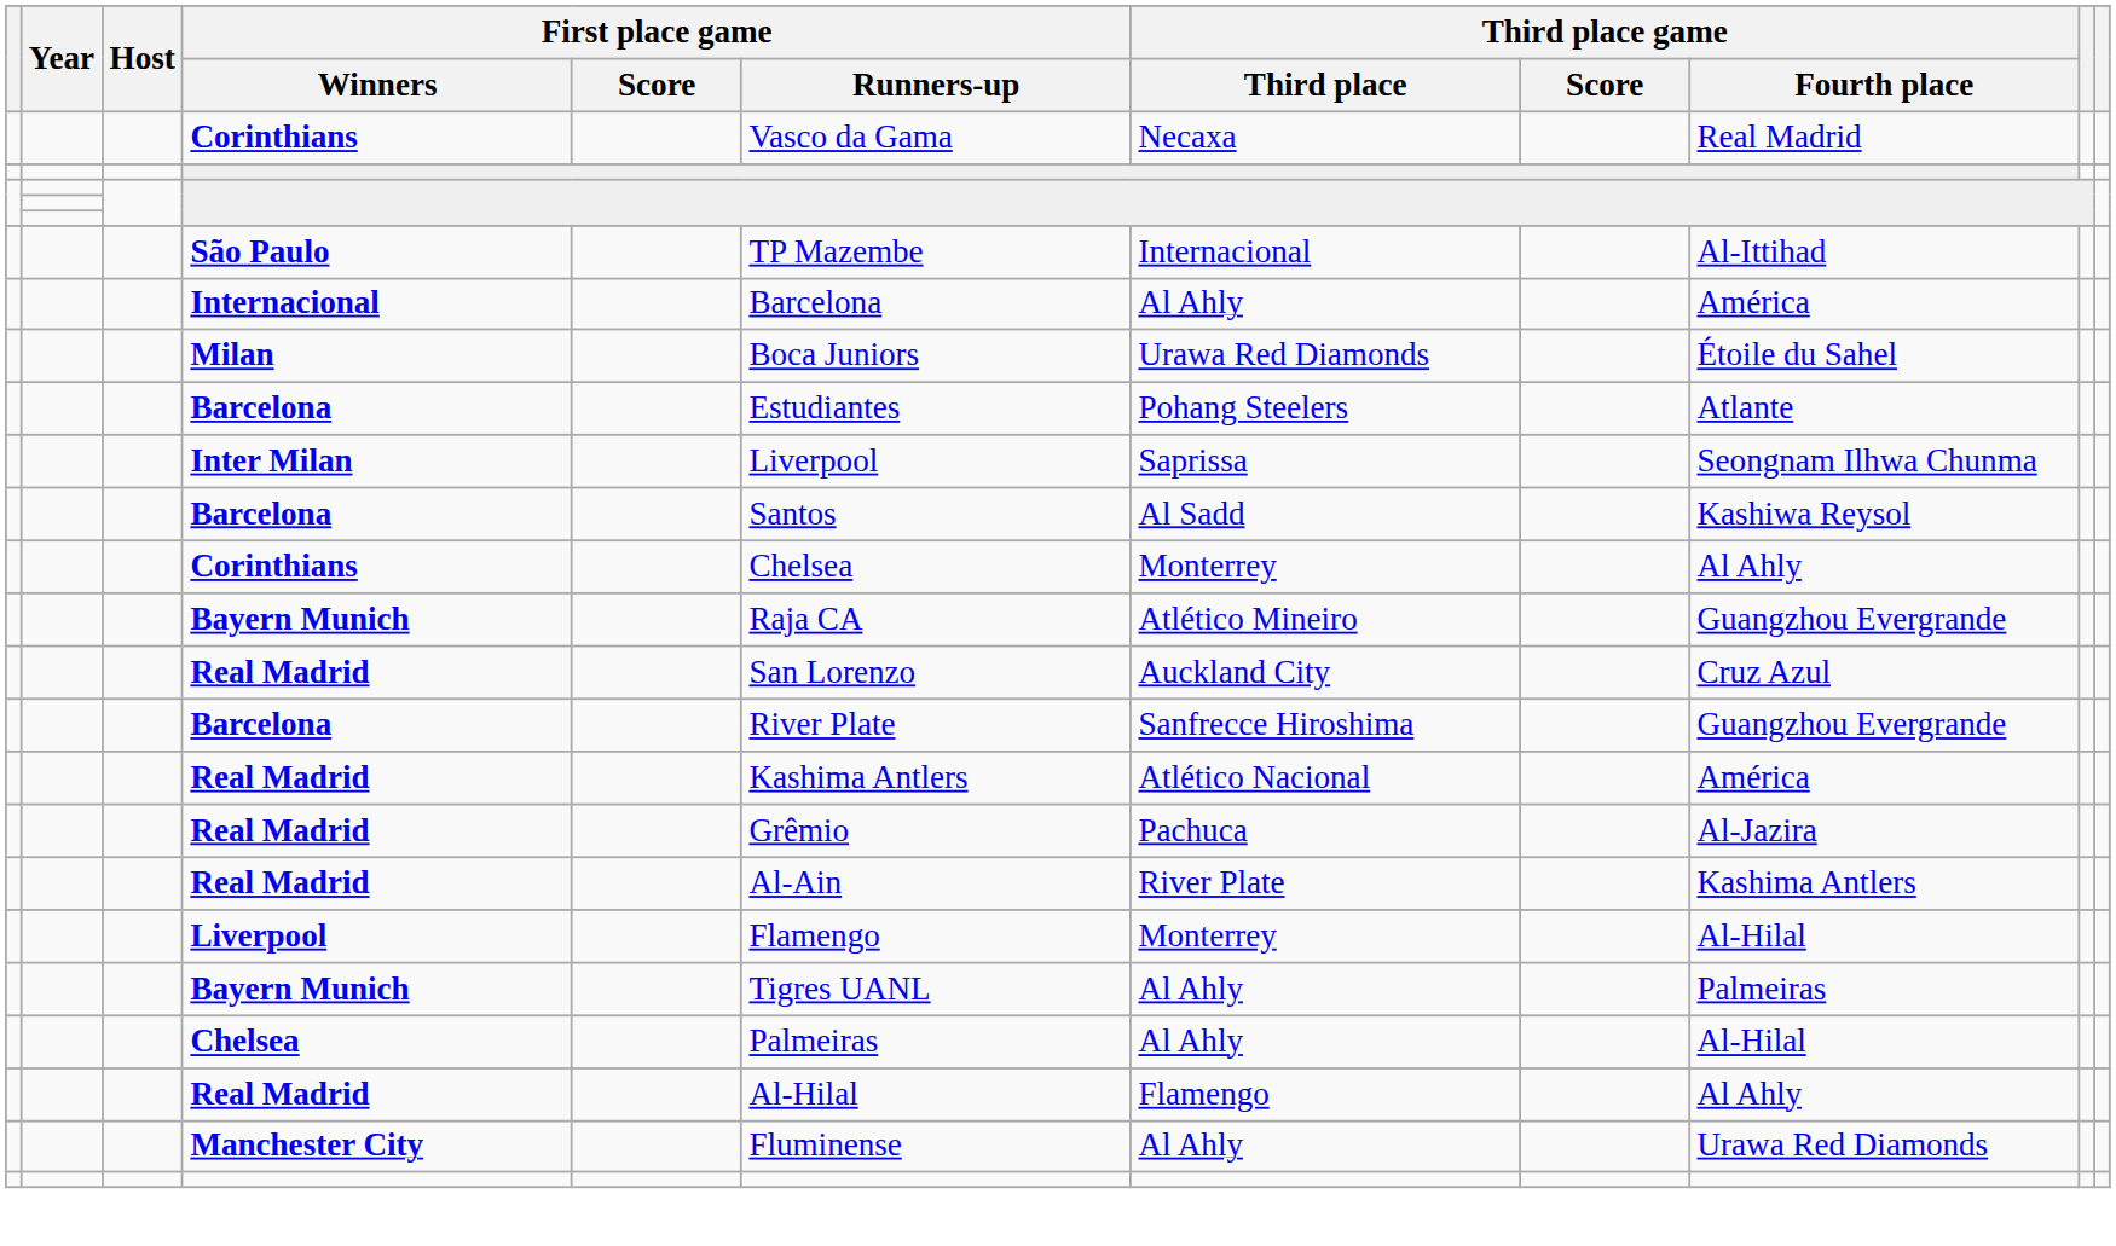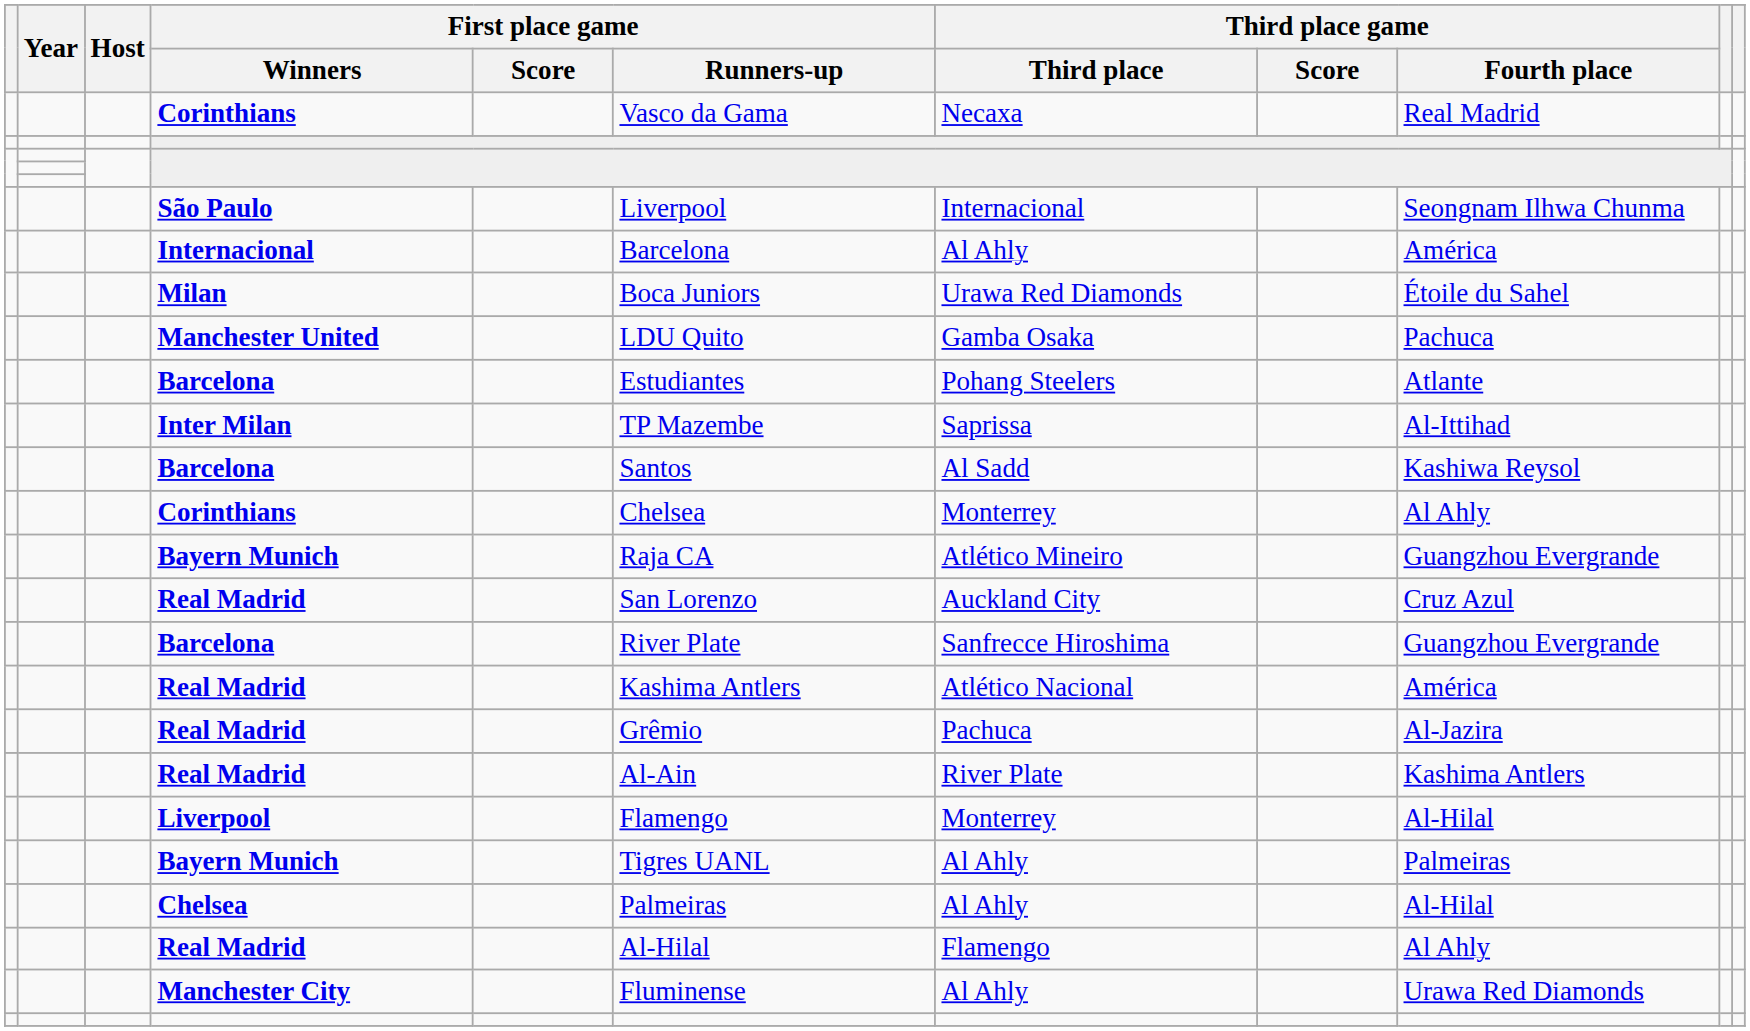 <table class="wikitable sortable" style="font-size:93%; text-align:; width:;">
 <tr>
 <th rowspan=2 style= "width:;"></th>
 <th rowspan=2 style= "width:;">Year</th>
 <th rowspan=2 style= "width:60;">Host</th>
 <th colspan=3>First place game</th>
 <th colspan=3>Third place game</th>
 <th rowspan=2 style= "width:;"></th>
 <th rowspan=2 style= "width:;"></th>
 </tr>
 <tr>
 <th width= 170px>Winners</th>
 <th width= 70px>Score</th>
 <th width= 170px>Runners-up</th>
 <th width= 170px>Third place</th>
 <th width= 70px>Score</th>
 <th width= 170px>Fourth place</th>
 </tr>
 <tr>
 <td></td>
 <td></td>
 <td></td>
 <td> <strong><a href='#'>Corinthians</a></strong></td>
 <td> </td>
 <td> <a href='#'>Vasco da Gama</a></td>
 <td> <a href='#'>Necaxa</a></td>
 <td> </td>
 <td> <a href='#'>Real Madrid</a></td>
 <td></td>
 <td></td>
 </tr>
 <tr>
 <td></td>
 <td><s></s></td>
 <td></td>
 <td style=background:#efefef colspan=6></td>
 <td></td>
 <td></td>
 </tr>
 <tr>
 <td rowspan=3></td>
 <td></td>
 <td rowspan=3></td>
 <td style=background:#efefef colspan=7 rowspan=3></td>
 <td rowspan=3></td>
 </tr>
 <tr>
 <td></td>
 </tr>
 <tr>
 <td></td>
 </tr>
 <tr>
 <td></td>
 <td></td>
 <td></td>
 <td> <strong><a href='#'>São Paulo</a></strong></td>
 <td></td>
-<td> <a href='#'>TP Mazembe</a></td>
+<td> <a href='#'>Liverpool</a></td>
 <td> <a href='#'>Internacional</a></td>
 <td></td>
-<td> <a href='#'>Al-Ittihad</a></td>
+<td> <a href='#'>Seongnam Ilhwa Chunma</a></td>
 <td></td>
 <td></td>
 </tr>
 <tr>
 <td></td>
 <td></td>
 <td></td>
 <td> <strong><a href='#'>Internacional</a></strong></td>
 <td></td>
 <td> <a href='#'>Barcelona</a></td>
 <td> <a href='#'>Al Ahly</a></td>
 <td></td>
 <td> <a href='#'>América</a></td>
 <td></td>
 <td></td>
 </tr>
 <tr>
 <td></td>
 <td></td>
 <td></td>
 <td> <strong><a href='#'>Milan</a></strong></td>
 <td></td>
 <td> <a href='#'>Boca Juniors</a></td>
 <td> <a href='#'>Urawa Red Diamonds</a></td>
 <td> </td>
 <td> <a href='#'>Étoile du Sahel</a></td>
 <td></td>
 <td></td>
 </tr>
 <tr>
 <td></td>
 <td></td>
 <td></td>
+<td> <strong><a href='#'>Manchester United</a></strong></td>
+<td></td>
+<td> <a href='#'>LDU Quito</a></td>
+<td> <a href='#'>Gamba Osaka</a></td>
+<td></td>
+<td> <a href='#'>Pachuca</a></td>
+<td></td>
+<td><br></td>
+</tr>
+<tr>
+<td></td>
+<td></td>
+<td></td>
 <td> <strong><a href='#'>Barcelona</a></strong></td>
 <td></td>
 <td> <a href='#'>Estudiantes</a></td>
 <td> <a href='#'>Pohang Steelers</a></td>
 <td> </td>
 <td> <a href='#'>Atlante</a></td>
 <td></td>
 <td><br></td>
 </tr>
 <tr>
 <td></td>
 <td></td>
 <td></td>
 <td> <strong><a href='#'>Inter Milan</a></strong></td>
 <td></td>
-<td> <a href='#'>Liverpool</a></td>
+<td> <a href='#'>TP Mazembe</a></td>
 <td> <a href='#'>Saprissa</a></td>
 <td></td>
-<td> <a href='#'>Seongnam Ilhwa Chunma</a></td>
+<td> <a href='#'>Al-Ittihad</a></td>
 <td></td>
 <td></td>
 </tr>
 <tr>
 <td></td>
 <td></td>
 <td></td>
 <td> <strong><a href='#'>Barcelona</a></strong></td>
 <td></td>
 <td> <a href='#'>Santos</a></td>
 <td> <a href='#'>Al Sadd</a></td>
 <td> </td>
 <td> <a href='#'>Kashiwa Reysol</a></td>
 <td></td>
 <td><br></td>
 </tr>
 <tr>
 <td></td>
 <td></td>
 <td></td>
 <td> <strong><a href='#'>Corinthians</a></strong></td>
 <td></td>
 <td> <a href='#'>Chelsea</a></td>
 <td> <a href='#'>Monterrey</a></td>
 <td></td>
 <td> <a href='#'>Al Ahly</a></td>
 <td></td>
 <td></td>
 </tr>
 <tr>
 <td></td>
 <td></td>
 <td></td>
 <td> <strong><a href='#'>Bayern Munich</a></strong></td>
 <td></td>
 <td> <a href='#'>Raja CA</a></td>
 <td> <a href='#'>Atlético Mineiro</a></td>
 <td></td>
 <td> <a href='#'>Guangzhou Evergrande</a></td>
 <td></td>
 <td></td>
 </tr>
 <tr>
 <td></td>
 <td></td>
 <td></td>
 <td> <strong><a href='#'>Real Madrid</a></strong></td>
 <td></td>
 <td> <a href='#'>San Lorenzo</a></td>
 <td> <a href='#'>Auckland City</a></td>
 <td> </td>
 <td> <a href='#'>Cruz Azul</a></td>
 <td></td>
 <td><br></td>
 </tr>
 <tr>
 <td></td>
 <td></td>
 <td></td>
 <td> <strong><a href='#'>Barcelona</a></strong></td>
 <td></td>
 <td> <a href='#'>River Plate</a></td>
 <td> <a href='#'>Sanfrecce Hiroshima</a></td>
 <td></td>
 <td> <a href='#'>Guangzhou Evergrande</a></td>
 <td></td>
 <td></td>
 </tr>
 <tr>
 <td></td>
 <td></td>
 <td></td>
 <td> <strong><a href='#'>Real Madrid</a></strong></td>
 <td></td>
 <td> <a href='#'>Kashima Antlers</a></td>
 <td> <a href='#'>Atlético Nacional</a></td>
 <td> </td>
 <td> <a href='#'>América</a></td>
 <td></td>
 <td><br></td>
 </tr>
 <tr>
 <td></td>
 <td></td>
 <td></td>
 <td> <strong><a href='#'>Real Madrid</a></strong></td>
 <td></td>
 <td> <a href='#'>Grêmio</a></td>
 <td> <a href='#'>Pachuca</a></td>
 <td></td>
 <td> <a href='#'>Al-Jazira</a></td>
 <td></td>
 <td></td>
 </tr>
 <tr>
 <td></td>
 <td></td>
 <td></td>
 <td> <strong><a href='#'>Real Madrid</a></strong></td>
 <td></td>
 <td> <a href='#'>Al-Ain</a></td>
 <td> <a href='#'>River Plate</a></td>
 <td></td>
 <td> <a href='#'>Kashima Antlers</a></td>
 <td></td>
 <td></td>
 </tr>
 <tr>
 <td></td>
 <td></td>
 <td></td>
 <td> <strong><a href='#'>Liverpool</a></strong></td>
 <td> </td>
 <td> <a href='#'>Flamengo</a></td>
 <td> <a href='#'>Monterrey</a></td>
 <td> </td>
 <td> <a href='#'>Al-Hilal</a></td>
 <td></td>
 <td></td>
 </tr>
 <tr>
 <td></td>
 <td></td>
 <td></td>
 <td> <strong><a href='#'>Bayern Munich</a></strong></td>
 <td></td>
 <td> <a href='#'>Tigres UANL</a></td>
 <td> <a href='#'>Al Ahly</a></td>
 <td> </td>
 <td> <a href='#'>Palmeiras</a></td>
 <td></td>
 <td></td>
 </tr>
 <tr>
 <td></td>
 <td></td>
 <td></td>
 <td> <strong><a href='#'>Chelsea</a></strong></td>
 <td></td>
 <td> <a href='#'>Palmeiras</a></td>
 <td> <a href='#'>Al Ahly</a></td>
 <td></td>
 <td> <a href='#'>Al-Hilal</a></td>
 <td></td>
 <td></td>
 </tr>
 <tr>
 <td></td>
 <td></td>
 <td></td>
 <td> <strong><a href='#'>Real Madrid</a></strong></td>
 <td></td>
 <td> <a href='#'>Al-Hilal</a></td>
 <td> <a href='#'>Flamengo</a></td>
 <td></td>
 <td> <a href='#'>Al Ahly</a></td>
 <td></td>
 <td></td>
 </tr>
 <tr>
 <td></td>
 <td></td>
 <td></td>
 <td> <strong><a href='#'>Manchester City</a></strong></td>
 <td></td>
 <td> <a href='#'>Fluminense</a></td>
 <td> <a href='#'>Al Ahly</a></td>
 <td></td>
 <td> <a href='#'>Urawa Red Diamonds</a></td>
 <td></td>
 <td></td>
 </tr>
 <tr>
 <td></td>
 <td></td>
 <td></td>
 <td></td>
 <td></td>
 <td></td>
 <td></td>
 <td></td>
 <td></td>
 <td></td>
 <td></td>
 </tr>
 </table>
